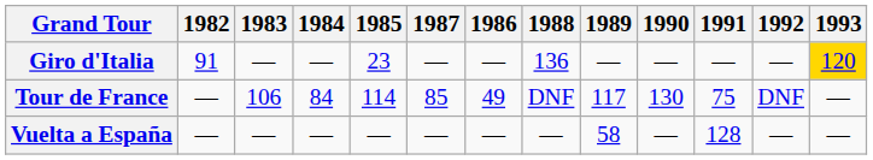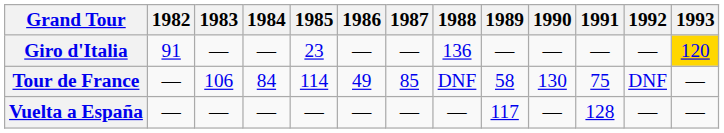 <table class="wikitable plainrowheaders">
 <tr>
 <th scope="col"><a href='#'>Grand Tour</a></th>
 <th scope="col">1982</th>
 <th scope="col">1983</th>
 <th scope="col">1984</th>
 <th scope="col">1985</th>
+<th scope="col">1986</th>
 <th scope="col">1987</th>
-<th scope="col">1986</th>
 <th scope="col">1988</th>
 <th scope="col">1989</th>
 <th scope="col">1990</th>
 <th scope="col">1991</th>
 <th scope="col">1992</th>
 <th scope="col">1993</th>
 </tr>
 <tr style="text-align:center;">
 <th scope="row"> <a href='#'>Giro d'Italia</a></th>
 <td><a href='#'>91</a></td>
 <td>—</td>
 <td>—</td>
 <td><a href='#'>23</a></td>
 <td>—</td>
 <td>—</td>
 <td><a href='#'>136</a></td>
 <td>—</td>
 <td>—</td>
 <td>—</td>
 <td>—</td>
 <td style="background: gold;"><a href='#'>120</a></td>
 </tr>
 <tr style="text-align:center;">
 <th scope="row"> <a href='#'>Tour de France</a></th>
 <td>—</td>
 <td><a href='#'>106</a></td>
 <td><a href='#'>84</a></td>
 <td><a href='#'>114</a></td>
+<td><a href='#'>49</a></td>
 <td><a href='#'>85</a></td>
-<td><a href='#'>49</a></td>
 <td><a href='#'>DNF</a></td>
-<td><a href='#'>117</a></td>
+<td><a href='#'>58</a></td>
 <td><a href='#'>130</a></td>
 <td><a href='#'>75</a></td>
 <td><a href='#'>DNF</a></td>
 <td>—</td>
 </tr>
 <tr style="text-align:center;">
 <th scope="row"> <a href='#'>Vuelta a España</a></th>
 <td>—</td>
 <td>—</td>
 <td>—</td>
 <td>—</td>
 <td>—</td>
 <td>—</td>
 <td>—</td>
-<td><a href='#'>58</a></td>
+<td><a href='#'>117</a></td>
 <td>—</td>
 <td><a href='#'>128</a></td>
 <td>—</td>
 <td>—</td>
 </tr>
 </table>
